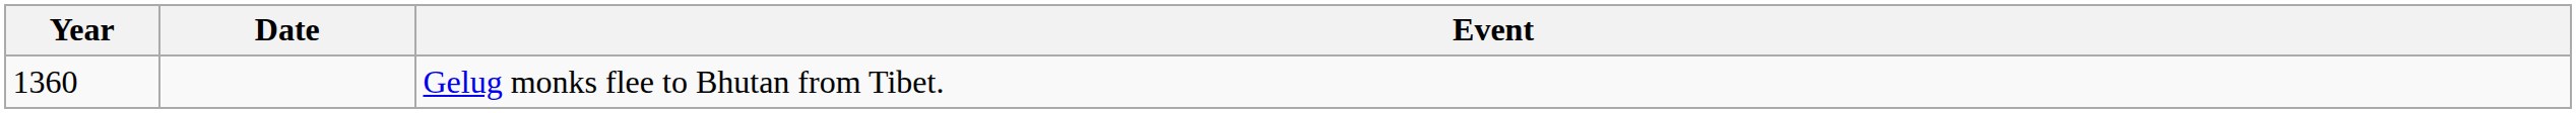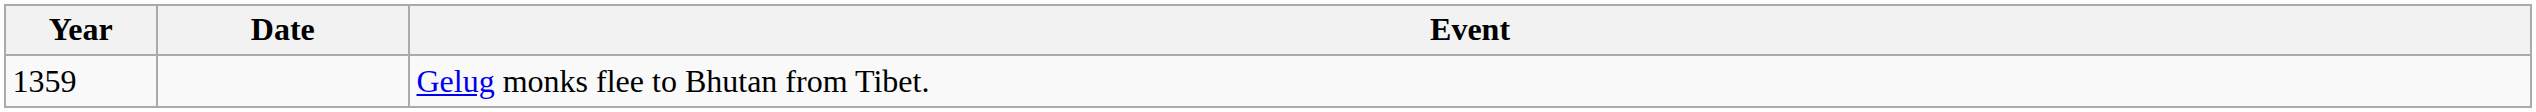 <table class="wikitable" width="100%">
 <tr>
 <th style="width:6%">Year</th>
 <th style="width:10%">Date</th>
 <th>Event</th>
 </tr>
 <tr>
-<td>1360</td>
+<td>1359</td>
 <td></td>
 <td><a href='#'>Gelug</a> monks flee to Bhutan from Tibet.</td>
 </tr>
 </table>
